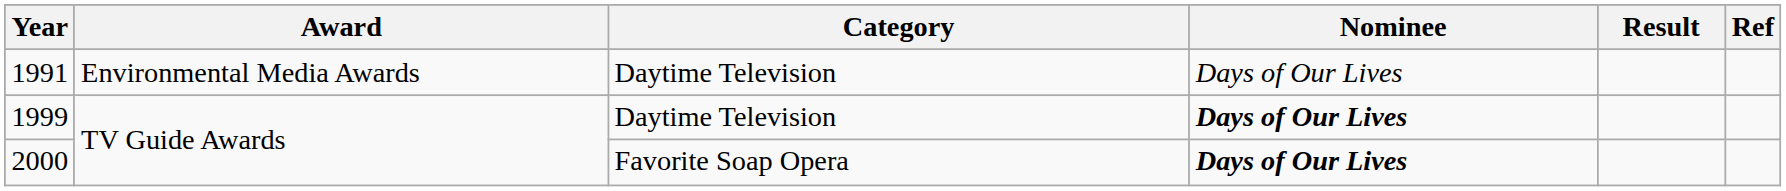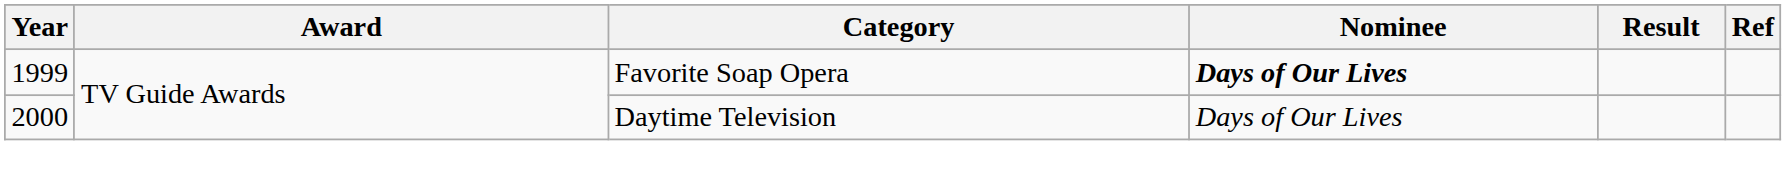 <table class="wikitable">
 <tr>
 <th>Year</th>
 <th style="width:294px;">Award</th>
 <th style="width:321px;">Category</th>
 <th style="width:223px;">Nominee</th>
 <th width="65">Result</th>
 <th>Ref</th>
 </tr>
 <tr>
-<td>1991</td>
-<td>Environmental Media Awards</td>
-<td>Daytime Television</td>
-<td><em>Days of Our Lives</em></td>
-<td></td>
-<td></td>
-</tr>
-<tr>
 <td>1999</td>
 <td rowspan="2">TV Guide Awards</td>
-<td>Daytime Television</td>
+<td>Favorite Soap Opera</td>
 <td><strong><em>Days of Our Lives</em></strong></td>
 <td></td>
 <td></td>
 </tr>
 <tr>
 <td>2000</td>
-<td>Favorite Soap Opera</td>
-<td><strong><em>Days of Our Lives</em></strong></td>
+<td>Daytime Television</td>
+<td><em>Days of Our Lives</em></td>
 <td></td>
 <td></td>
 </tr>
 </table>
